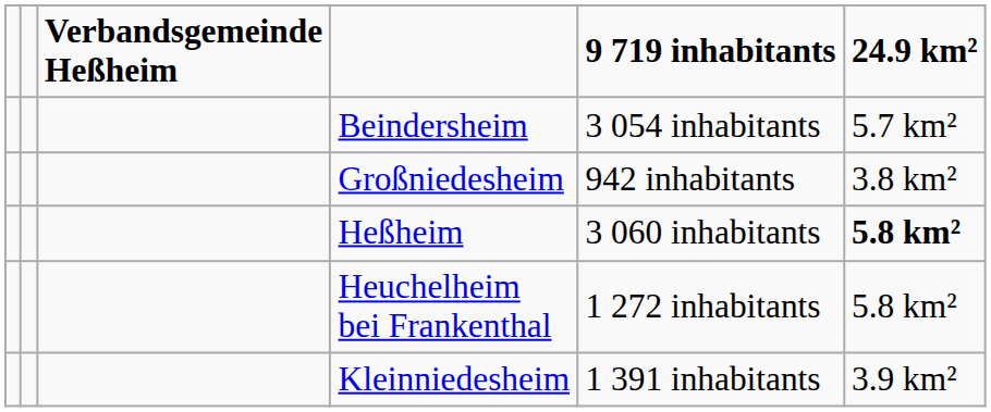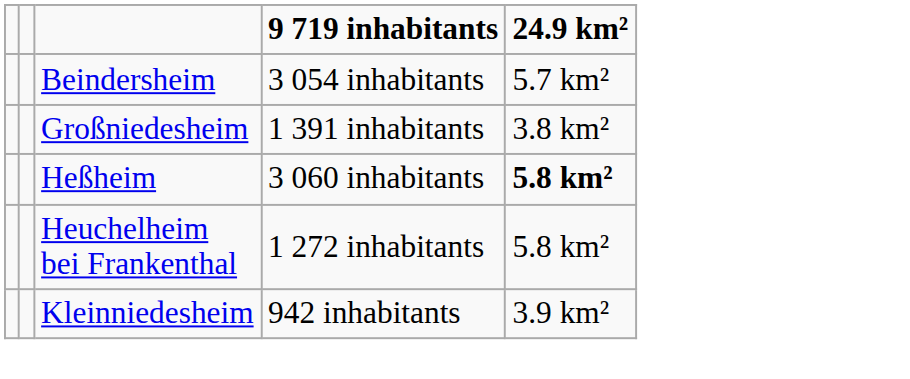 <table class="wikitable">
 <tr>
 <td></td>
 <td></td>
-<td><strong>Verbandsgemeinde <br>Heßheim</strong></td>
 <td></td>
 <td><strong>9 719 inhabitants</strong></td>
 <td><strong>24.9 km²</strong></td>
 </tr>
 <tr>
-<td></td>
 <td></td>
 <td></td>
 <td><a href='#'>Beindersheim</a></td>
 <td>3 054 inhabitants</td>
 <td>5.7 km²</td>
 </tr>
 <tr>
 <td></td>
 <td></td>
-<td></td>
 <td><a href='#'>Großniedesheim</a></td>
-<td>942 inhabitants</td>
+<td>1 391 inhabitants</td>
 <td>3.8 km²</td>
 </tr>
 <tr>
-<td></td>
 <td></td>
 <td></td>
 <td><a href='#'>Heßheim</a></td>
 <td>3 060 inhabitants</td>
 <td><strong>5.8 km²</strong></td>
 </tr>
 <tr>
 <td></td>
 <td></td>
-<td></td>
 <td><a href='#'>Heuchelheim <br>bei Frankenthal</a></td>
 <td>1 272 inhabitants</td>
 <td>5.8 km²</td>
 </tr>
 <tr>
 <td></td>
 <td></td>
-<td></td>
 <td><a href='#'>Kleinniedesheim</a></td>
-<td>1 391 inhabitants</td>
+<td>942 inhabitants</td>
 <td>3.9 km²</td>
 </tr>
 </table>
